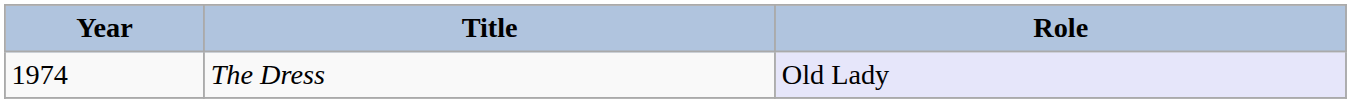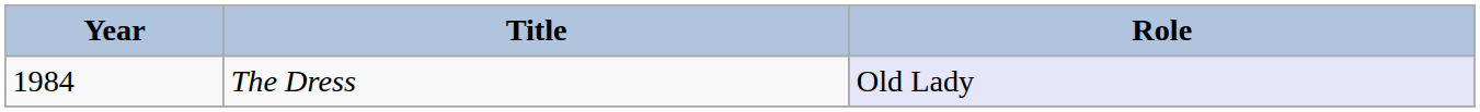 <table class="wikitable" style="font-size: 95%;">
 <tr>
 <th style="background:#B0C4DE;" width="100">Year</th>
 <th style="background:#B0C4DE;" width="300">Title</th>
 <th style="background:#B0C4DE;" width="300">Role</th>
 </tr>
 <tr>
-<td>1974</td>
+<td>1984</td>
 <td><em>The Dress</em></td>
 <td style="background: lavender;">Old Lady</td>
 </tr>
 </table>
